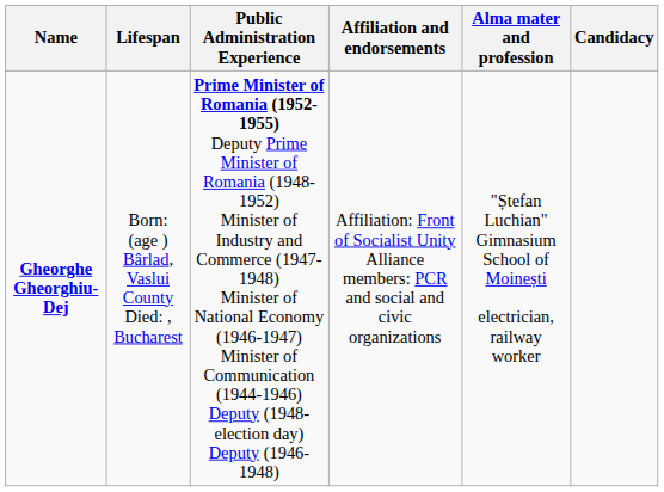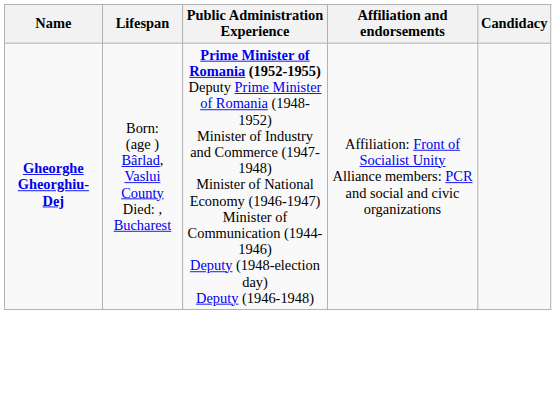 <table class="wikitable sortable"  style="text-align:center;">
 <tr>
 <th>Name</th>
 <th>Lifespan</th>
 <th class="unsortable">Public Administration Experience</th>
 <th>Affiliation and endorsements</th>
-<th class="unsortable"><a href='#'>Alma mater</a> and profession</th>
 <th>Candidacy <br> </th>
 </tr>
 <tr>
 <td><br><strong><a href='#'>Gheorghe Gheorghiu-Dej</a></strong></td>
 <td>Born: <br>(age )<br><a href='#'>Bârlad</a>, <a href='#'>Vaslui County</a><br>Died: , <a href='#'>Bucharest</a></td>
 <td><strong><a href='#'>Prime Minister of Romania</a> (1952-1955)</strong><br>Deputy <a href='#'>Prime Minister of Romania</a> (1948-1952)<br>Minister of Industry and Commerce (1947-1948)<br>Minister of National Economy (1946-1947)<br>Minister of Communication (1944-1946)<br><a href='#'>Deputy</a> (1948-election day)<br><a href='#'>Deputy</a> (1946-1948)</td>
 <td>Affiliation: <a href='#'>Front of Socialist Unity</a><br>Alliance members: <a href='#'>PCR</a> and social and civic organizations</td>
-<td>"Ștefan Luchian" Gimnasium School of <a href='#'>Moinești</a><br><br>electrician, railway worker</td>
 <td></td>
 </tr>
 </table>
